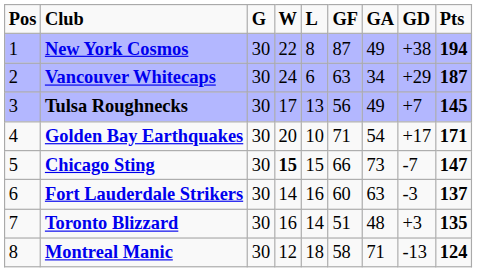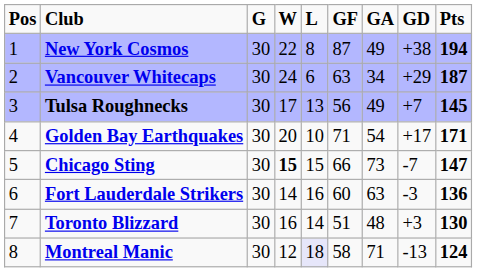 <table class="wikitable" style="text-align: left;">
 <tr>
 <td><strong>Pos</strong></td>
 <td><strong>Club</strong></td>
 <td><strong>G</strong></td>
 <td><strong>W</strong></td>
 <td><strong>L</strong></td>
 <td><strong>GF</strong></td>
 <td><strong>GA</strong></td>
 <td><strong>GD</strong></td>
 <td><strong>Pts</strong></td>
 </tr>
 <tr |- style="background:#b3b7ff;">
 <td>1</td>
 <td><strong><a href='#'>New York Cosmos</a></strong></td>
 <td>30</td>
 <td>22</td>
 <td>8</td>
 <td>87</td>
 <td>49</td>
 <td>+38</td>
 <td><strong>194</strong></td>
 </tr>
 <tr |- style="background:#b3b7ff;">
 <td>2</td>
 <td><strong><a href='#'>Vancouver Whitecaps</a></strong></td>
 <td>30</td>
 <td>24</td>
 <td>6</td>
 <td>63</td>
 <td>34</td>
 <td>+29</td>
 <td><strong>187</strong></td>
 </tr>
 <tr |- style="background:#b3b7ff;">
 <td>3</td>
 <td><strong>Tulsa Roughnecks</strong></td>
 <td>30</td>
 <td>17</td>
 <td>13</td>
 <td>56</td>
 <td>49</td>
 <td>+7</td>
 <td><strong>145</strong></td>
 </tr>
 <tr>
 <td>4</td>
 <td><strong><a href='#'>Golden Bay Earthquakes</a></strong></td>
 <td>30</td>
 <td>20</td>
 <td>10</td>
 <td>71</td>
 <td>54</td>
 <td>+17</td>
 <td><strong>171</strong></td>
 </tr>
 <tr>
 <td>5</td>
 <td><strong><a href='#'>Chicago Sting</a></strong></td>
 <td>30</td>
 <td><strong>15</strong></td>
 <td>15</td>
 <td>66</td>
 <td>73</td>
 <td>-7</td>
 <td><strong>147</strong></td>
 </tr>
 <tr>
 <td>6</td>
 <td><strong><a href='#'>Fort Lauderdale Strikers</a></strong></td>
 <td>30</td>
 <td>14</td>
 <td>16</td>
 <td>60</td>
 <td>63</td>
 <td>-3</td>
-<td><strong>137</strong></td>
+<td><strong>136</strong></td>
 </tr>
 <tr>
 <td>7</td>
 <td><strong><a href='#'>Toronto Blizzard</a></strong></td>
 <td>30</td>
 <td>16</td>
 <td>14</td>
 <td>51</td>
 <td>48</td>
 <td>+3</td>
-<td><strong>135</strong></td>
+<td><strong>130</strong></td>
 </tr>
 <tr>
 <td>8</td>
 <td><strong><a href='#'>Montreal Manic</a></strong></td>
 <td>30</td>
 <td>12</td>
-<td>18</td>
+<td style="background: lavender;">18</td>
 <td>58</td>
 <td>71</td>
 <td>-13</td>
 <td><strong>124</strong></td>
 </tr>
 </table>
